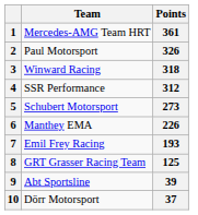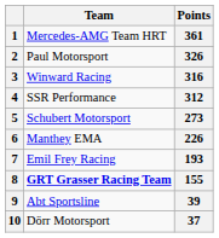 <table class="wikitable" style="font-size: 85%;">
 <tr>
 <th></th>
 <th>Team</th>
 <th>Points</th>
 </tr>
 <tr>
 <th>1</th>
 <td> <a href='#'>Mercedes-AMG</a> Team HRT</td>
 <th>361</th>
 </tr>
 <tr>
 <th>2</th>
 <td> Paul Motorsport</td>
 <th>326</th>
 </tr>
 <tr>
 <th>3</th>
 <td> <a href='#'>Winward Racing</a></td>
-<th>318</th>
+<th>316</th>
 </tr>
 <tr>
 <th>4</th>
 <td> SSR Performance</td>
 <th>312</th>
 </tr>
 <tr>
 <th>5</th>
 <td> <a href='#'>Schubert Motorsport</a></td>
 <th>273</th>
 </tr>
 <tr>
 <th>6</th>
 <td> <a href='#'>Manthey</a> EMA</td>
 <th>226</th>
 </tr>
 <tr>
 <th>7</th>
 <td> <a href='#'>Emil Frey Racing</a></td>
 <th>193</th>
 </tr>
 <tr>
 <th>8</th>
-<td> <a href='#'>GRT Grasser Racing Team</a></td>
-<th>125</th>
+<td><strong> <a href='#'>GRT Grasser Racing Team</a></strong></td>
+<th>155</th>
 </tr>
 <tr>
 <th>9</th>
 <td> <a href='#'>Abt Sportsline</a></td>
 <th>39</th>
 </tr>
 <tr>
 <th>10</th>
 <td> Dörr Motorsport</td>
 <th>37</th>
 </tr>
 </table>
